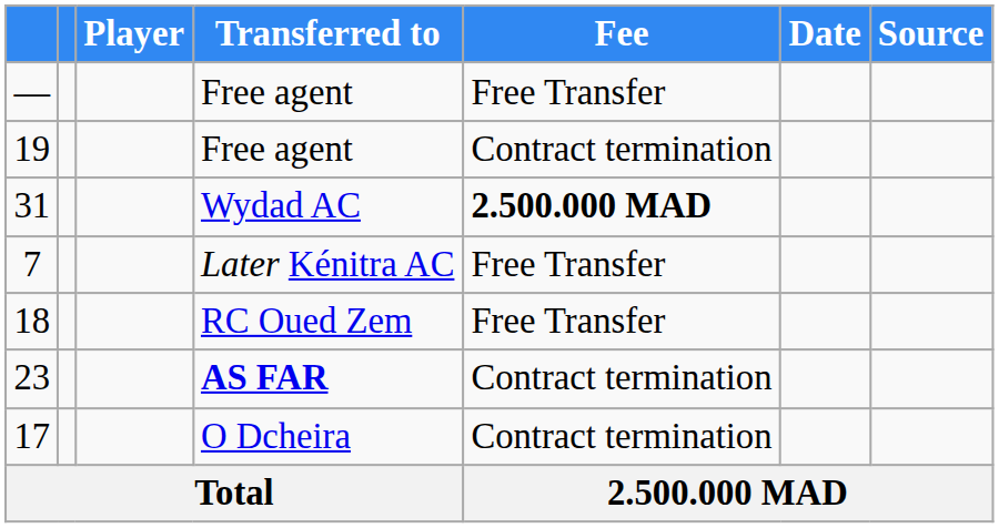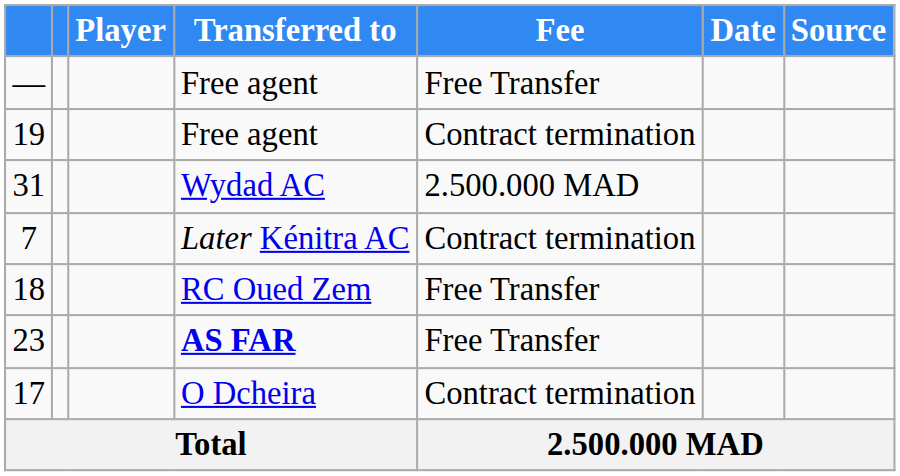 <table class="wikitable plainrowheaders sortable">
 <tr>
 <th style="background:#3088f2; color:#ffffff;"></th>
 <th style="background:#3088f2; color:#ffffff;"></th>
 <th style="background:#3088f2; color:#ffffff;">Player</th>
 <th style="background:#3088f2; color:#ffffff;">Transferred to</th>
 <th style="background:#3088f2; color:#ffffff;">Fee</th>
 <th style="background:#3088f2; color:#ffffff;">Date</th>
 <th style="background:#3088f2; color:#ffffff;">Source</th>
 </tr>
 <tr>
 <td align=center>—</td>
 <td align=center></td>
 <td></td>
 <td>Free agent</td>
 <td>Free Transfer</td>
 <td></td>
 <td></td>
 </tr>
 <tr>
 <td align=center>19</td>
 <td align=center></td>
 <td></td>
 <td>Free agent</td>
 <td>Contract termination</td>
 <td></td>
 <td></td>
 </tr>
 <tr>
 <td align=center>31</td>
 <td align=center></td>
 <td></td>
 <td><a href='#'>Wydad AC</a></td>
-<td><strong>2.500.000 MAD</strong></td>
+<td>2.500.000 MAD</td>
 <td></td>
 <td></td>
 </tr>
 <tr>
 <td align=center>7</td>
 <td align=center></td>
 <td></td>
 <td><em>Later</em> <a href='#'>Kénitra AC</a></td>
-<td>Free Transfer</td>
+<td>Contract termination</td>
 <td></td>
 <td></td>
 </tr>
 <tr>
 <td align=center>18</td>
 <td align=center></td>
 <td></td>
 <td><a href='#'>RC Oued Zem</a></td>
 <td>Free Transfer</td>
 <td></td>
 <td></td>
 </tr>
 <tr>
 <td align=center>23</td>
 <td align=center></td>
 <td></td>
 <td><strong><a href='#'>AS FAR</a></strong></td>
-<td>Contract termination</td>
+<td>Free Transfer</td>
 <td></td>
 <td></td>
 </tr>
 <tr>
 <td align=center>17</td>
 <td align=center></td>
 <td></td>
 <td><a href='#'>O Dcheira</a></td>
 <td>Contract termination</td>
 <td></td>
 <td></td>
 </tr>
 <tr>
 <th colspan="4">Total</th>
 <th colspan="3">2.500.000 MAD</th>
 </tr>
 </table>
